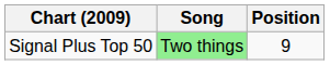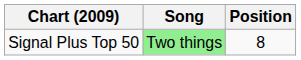 <table class="wikitable">
 <tr>
 <th>Chart (2009)</th>
 <th>Song</th>
 <th>Position</th>
 </tr>
 <tr>
 <td>Signal Plus Top 50</td>
 <td style="background: lightgreen;">Two things</td>
-<td style="text-align:center;">9</td>
+<td style="text-align:center;">8</td>
 </tr>
 </table>
